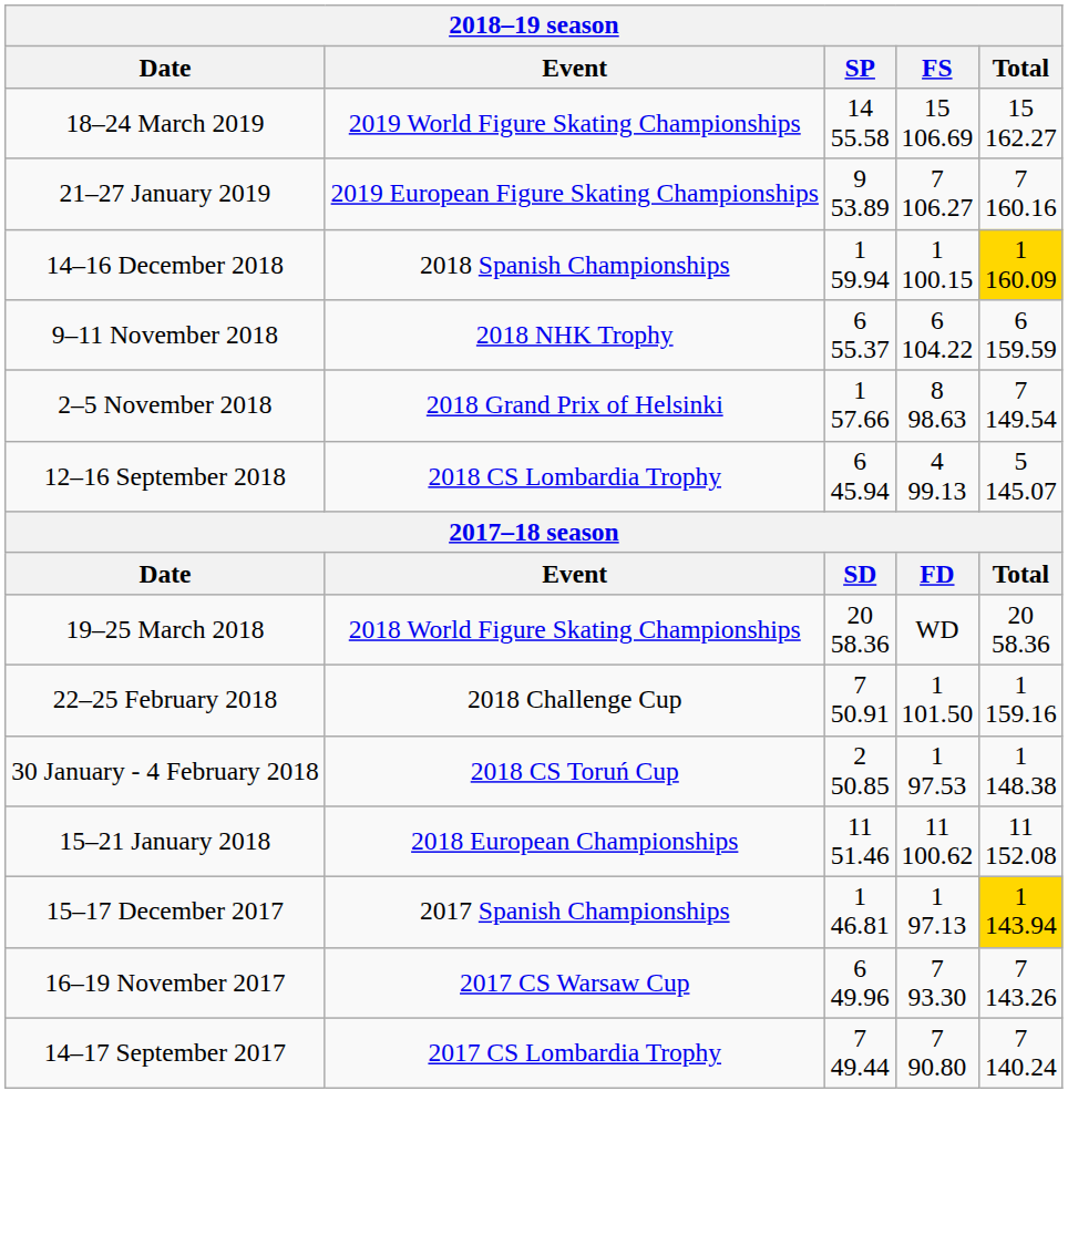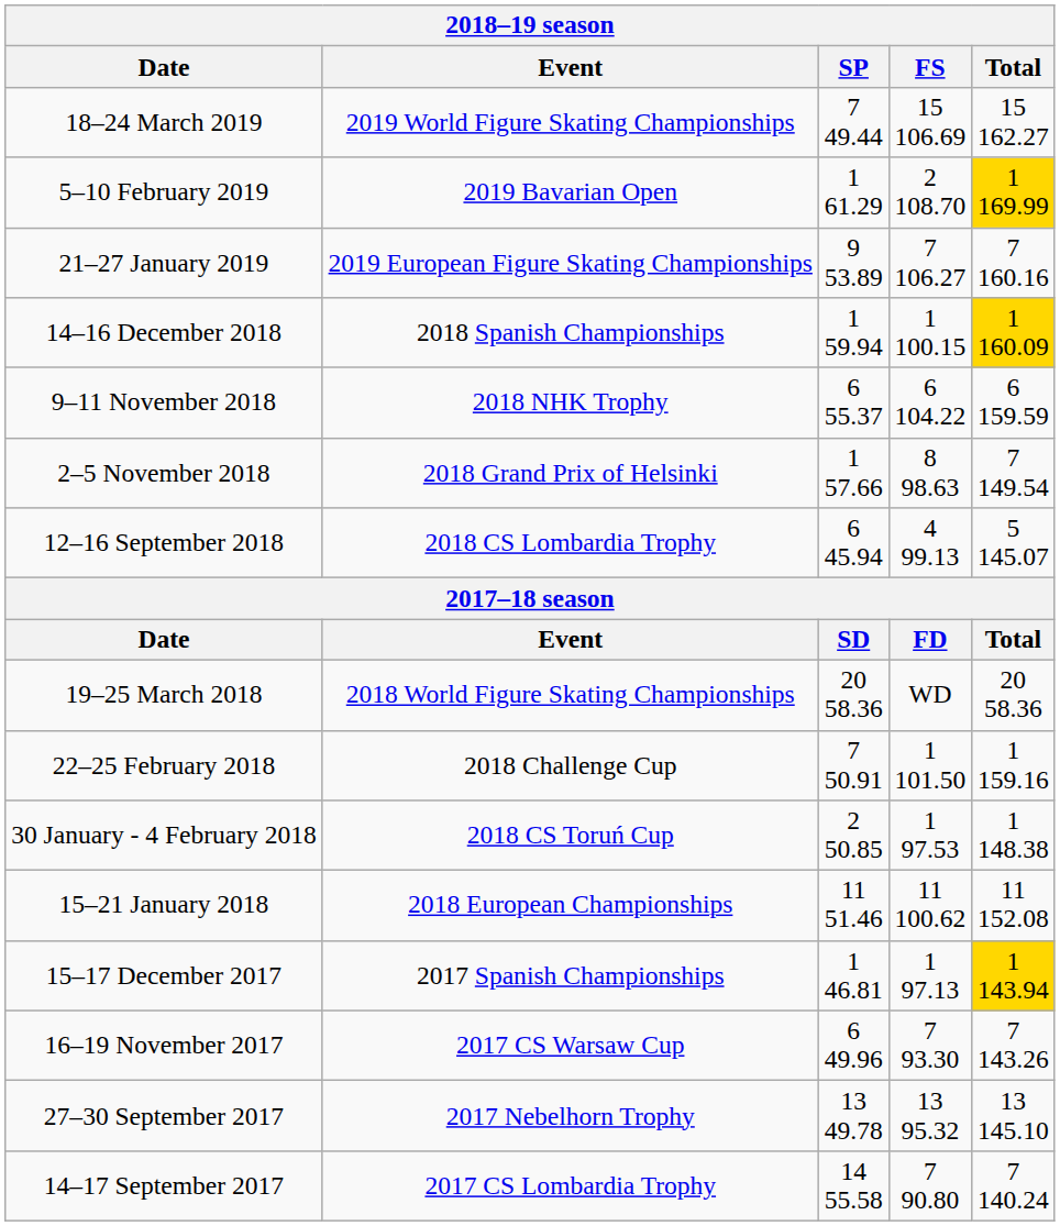 <table class="wikitable" style="text-align:center">
 <tr>
 <th colspan=5><a href='#'>2018–19 season</a></th>
 </tr>
 <tr>
 <th>Date</th>
 <th>Event</th>
 <th><a href='#'>SP</a></th>
 <th><a href='#'>FS</a></th>
 <th>Total</th>
 </tr>
 <tr>
 <td>18–24 March 2019</td>
 <td><a href='#'>2019 World Figure Skating Championships</a></td>
-<td align=center>14 <br> 55.58</td>
+<td align=center>7 <br> 49.44</td>
 <td align=center>15 <br> 106.69</td>
 <td align=center>15 <br> 162.27</td>
+</tr>
+<tr>
+<td>5–10 February 2019</td>
+<td><a href='#'>2019 Bavarian Open</a></td>
+<td align=center>1 <br> 61.29</td>
+<td align=center>2 <br> 108.70</td>
+<td align=center bgcolor=gold>1 <br> 169.99</td>
 </tr>
 <tr>
 <td>21–27 January 2019</td>
 <td><a href='#'>2019 European Figure Skating Championships</a></td>
 <td align=center>9 <br> 53.89</td>
 <td align=center>7 <br> 106.27</td>
 <td align=center>7 <br> 160.16</td>
 </tr>
 <tr>
 <td>14–16 December 2018</td>
 <td>2018 <a href='#'>Spanish Championships</a></td>
 <td align=center>1 <br> 59.94</td>
 <td align=center>1 <br> 100.15</td>
 <td align=center bgcolor=gold>1 <br> 160.09</td>
 </tr>
 <tr>
 <td>9–11 November 2018</td>
 <td><a href='#'>2018 NHK Trophy</a></td>
 <td align=center>6 <br> 55.37</td>
 <td align=center>6 <br> 104.22</td>
 <td align=center>6 <br> 159.59</td>
 </tr>
 <tr>
 <td>2–5 November 2018</td>
 <td><a href='#'>2018 Grand Prix of Helsinki</a></td>
 <td align=center>1 <br> 57.66</td>
 <td align=center>8 <br> 98.63</td>
 <td align=center>7 <br> 149.54</td>
 </tr>
 <tr>
 <td>12–16 September 2018</td>
 <td><a href='#'>2018 CS Lombardia Trophy</a></td>
 <td align=center>6 <br> 45.94</td>
 <td align=center>4 <br> 99.13</td>
 <td align=center>5 <br> 145.07</td>
 </tr>
 <tr>
 <th colspan=5><a href='#'>2017–18 season</a></th>
 </tr>
 <tr>
 <th>Date</th>
 <th>Event</th>
 <th><a href='#'>SD</a></th>
 <th><a href='#'>FD</a></th>
 <th>Total</th>
 </tr>
 <tr>
 <td>19–25 March 2018</td>
 <td><a href='#'>2018 World Figure Skating Championships</a></td>
 <td align=center>20 <br> 58.36</td>
 <td align=center>WD</td>
 <td align=center>20 <br> 58.36</td>
 </tr>
 <tr>
 <td>22–25 February 2018</td>
 <td>2018 Challenge Cup</td>
 <td align=center>7 <br> 50.91</td>
 <td align=center>1 <br> 101.50</td>
 <td align=center>1 <br> 159.16</td>
 </tr>
 <tr>
 <td>30 January - 4 February 2018</td>
 <td><a href='#'>2018 CS Toruń Cup</a></td>
 <td align=center>2 <br> 50.85</td>
 <td align=center>1 <br> 97.53</td>
 <td align=center>1 <br> 148.38</td>
 </tr>
 <tr>
 <td>15–21 January 2018</td>
 <td><a href='#'>2018 European Championships</a></td>
 <td align=center>11 <br> 51.46</td>
 <td align=center>11 <br> 100.62</td>
 <td align=center>11 <br> 152.08</td>
 </tr>
 <tr>
 <td>15–17 December 2017</td>
 <td>2017 <a href='#'>Spanish Championships</a></td>
 <td align=center>1 <br> 46.81</td>
 <td align=center>1 <br> 97.13</td>
 <td align=center bgcolor=Gold>1 <br> 143.94</td>
 </tr>
 <tr>
 <td>16–19 November 2017</td>
 <td><a href='#'>2017 CS Warsaw Cup</a></td>
 <td align=center>6 <br> 49.96</td>
 <td align=center>7 <br> 93.30</td>
 <td align=center>7 <br> 143.26</td>
 </tr>
 <tr>
+<td>27–30 September 2017</td>
+<td><a href='#'>2017 Nebelhorn Trophy</a></td>
+<td align=center>13 <br> 49.78</td>
+<td align=center>13 <br> 95.32</td>
+<td align=center>13 <br> 145.10</td>
+</tr>
+<tr>
 <td>14–17 September 2017</td>
 <td><a href='#'>2017 CS Lombardia Trophy</a></td>
-<td align=center>7 <br> 49.44</td>
+<td align=center>14 <br> 55.58</td>
 <td align=center>7 <br> 90.80</td>
 <td align=center>7 <br> 140.24</td>
 </tr>
 </table>
